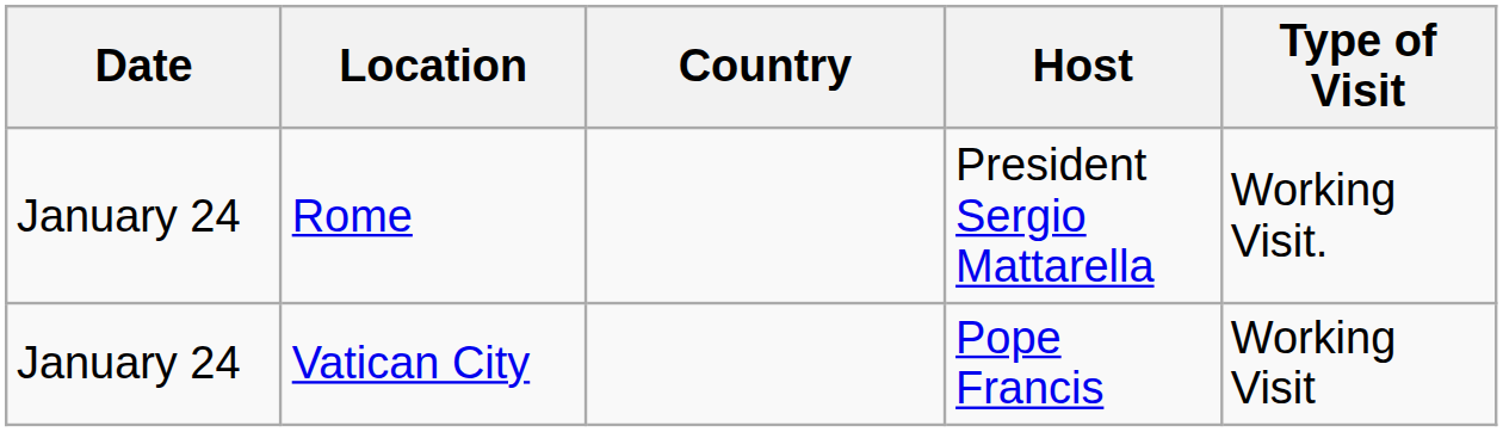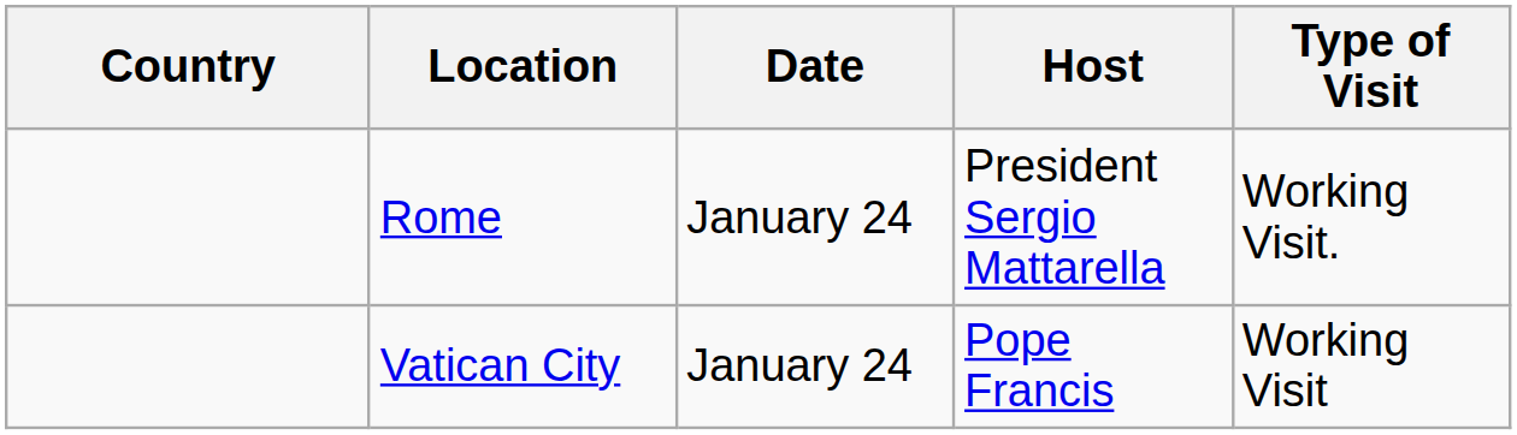 <table class="wikitable">
 <tr>
+<th style="width:120px;">Country</th>
+<th style="width:100px;">Location</th>
 <th style="width:90px;">Date</th>
-<th style="width:100px;">Location</th>
-<th style="width:120px;">Country</th>
 <th style="width:90px;">Host</th>
 <th style="width:90px;">Type of Visit</th>
 </tr>
 <tr>
+<td></td>
+<td><a href='#'>Rome</a></td>
 <td>January 24</td>
-<td><a href='#'>Rome</a></td>
-<td></td>
 <td>President <a href='#'>Sergio Mattarella</a></td>
 <td>Working Visit.</td>
 </tr>
 <tr>
+<td></td>
+<td><a href='#'>Vatican City</a></td>
 <td>January 24</td>
-<td><a href='#'>Vatican City</a></td>
-<td></td>
 <td><a href='#'>Pope Francis</a></td>
 <td>Working Visit</td>
 </tr>
 </table>
